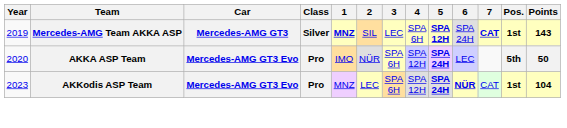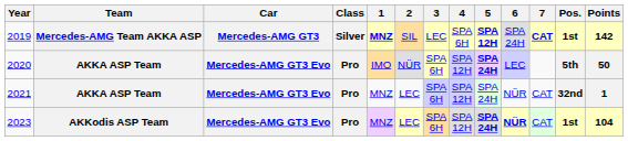 <table class="wikitable" border="1" style="text-align:center; font-size:90%;">
 <tr>
 <th>Year</th>
 <th>Team</th>
 <th>Car</th>
 <th>Class</th>
 <th>1</th>
 <th>2</th>
 <th>3</th>
 <th>4</th>
 <th>5</th>
 <th>6</th>
 <th>7</th>
 <th>Pos.</th>
 <th>Points</th>
 </tr>
 <tr>
 <td><a href='#'>2019</a></td>
 <th><a href='#'>Mercedes-AMG</a> Team AKKA ASP</th>
 <th><a href='#'>Mercedes-AMG GT3</a></th>
 <th>Silver</th>
 <td style="background:#FFFFBF;"><strong><a href='#'>MNZ</a></strong><br></td>
 <td style="background:#FFDF9F;"><a href='#'>SIL</a><br></td>
 <td style="background:#FFFFBF;"><a href='#'>LEC</a><br></td>
 <td style="background:#FFFFBF;"><a href='#'>SPA<br>6H</a><br></td>
 <td style="background:#FFFFBF;"><strong><a href='#'>SPA<br>12H</a><br></strong></td>
 <td style="background:#DFDFDF;"><a href='#'>SPA<br>24H</a><br></td>
 <td style="background:#FFFFBF;"><strong><a href='#'>CAT</a></strong><br></td>
 <th style="background:#FFFFBF;">1st</th>
-<th style="background:#FFFFBF;">143</th>
+<th style="background:#FFFFBF;">142</th>
 </tr>
 <tr>
 <td><a href='#'>2020</a></td>
 <th>AKKA ASP Team</th>
 <th><a href='#'>Mercedes-AMG GT3 Evo</a></th>
 <th>Pro</th>
 <td style="background:#FFDF9F;"><a href='#'>IMO</a><br></td>
 <td style="background:#DFDFDF;"><a href='#'>NÜR</a><br></td>
 <td style="background:#FFFFBF;"><a href='#'>SPA<br>6H</a><br></td>
 <td style="background:#CFCFFF;"><a href='#'>SPA<br>12H</a><br></td>
 <td style="background:#EFCFFF;"><strong><a href='#'>SPA<br>24H</a></strong><br></td>
 <td style="background:#CFCFFF;"><a href='#'>LEC</a><br></td>
 <td></td>
 <th>5th</th>
 <th>50</th>
 </tr>
 <tr>
+<td><a href='#'>2021</a></td>
+<th>AKKA ASP Team</th>
+<th><a href='#'>Mercedes-AMG GT3 Evo</a></th>
+<th>Pro</th>
+<td style="background:#;"><a href='#'>MNZ</a></td>
+<td style="background:#;"><a href='#'>LEC</a></td>
+<td style="background:#CFCFFF;"><a href='#'>SPA<br>6H</a><br></td>
+<td style="background:#CFCFFF;"><a href='#'>SPA<br>12H</a><br></td>
+<td style="background:#DFFFDF;"><a href='#'>SPA<br>24H</a><br></td>
+<td style="background:#;"><a href='#'>NÜR</a></td>
+<td style="background:#;"><a href='#'>CAT</a></td>
+<th>32nd</th>
+<th>1</th>
+</tr>
+<tr>
 <td><a href='#'>2023</a></td>
 <th>AKKodis ASP Team</th>
 <th><a href='#'>Mercedes-AMG GT3 Evo</a></th>
 <th>Pro</th>
 <td style="background:#EFCFFF;"><a href='#'>MNZ</a><br></td>
 <td style="background:#FFFFBF;"><a href='#'>LEC</a><br></td>
 <td style="background:#FFDF9F;"><a href='#'>SPA<br>6H</a><br></td>
 <td style="background:#DFDFDF;"><a href='#'>SPA<br>12H</a><br></td>
 <td style="background:#DFDFDF;"><strong><a href='#'>SPA<br>24H</a></strong><br></td>
 <td style="background:#FFFFBF;"><strong><a href='#'>NÜR</a></strong><br></td>
 <td style="background:#DFFFDF;"><a href='#'>CAT</a><br></td>
 <th style="background:#FFFFBF;">1st</th>
 <th style="background:#FFFFBF;">104</th>
 </tr>
 </table>
